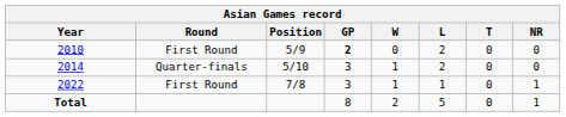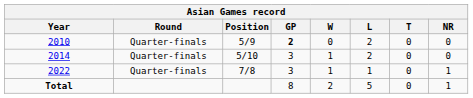 <table class="wikitable" style="text-align: center; width=900px;">
 <tr>
 <th colspan=9>Asian Games record</th>
 </tr>
 <tr>
 <th width=150>Year</th>
 <th width=150>Round</th>
 <th width=50>Position</th>
 <th width=50>GP</th>
 <th width=50>W</th>
 <th width=50>L</th>
 <th width=50>T</th>
 <th width=50>NR</th>
 </tr>
 <tr style="background:">
 <td> <a href='#'>2010</a></td>
-<td>First Round</td>
+<td>Quarter-finals</td>
 <td>5/9</td>
 <td><strong>2</strong></td>
 <td>0</td>
 <td>2</td>
 <td>0</td>
 <td>0</td>
 </tr>
 <tr style="background:">
 <td> <a href='#'>2014</a></td>
 <td>Quarter-finals</td>
 <td>5/10</td>
 <td>3</td>
 <td>1</td>
 <td>2</td>
 <td>0</td>
 <td>0</td>
 </tr>
 <tr style="background:">
 <td> <a href='#'>2022</a></td>
-<td>First Round</td>
+<td>Quarter-finals</td>
 <td>7/8</td>
 <td>3</td>
 <td>1</td>
 <td>1</td>
 <td>0</td>
 <td>1</td>
 </tr>
 <tr>
 <td><strong>Total</strong></td>
 <td></td>
 <td></td>
 <td>8</td>
 <td>2</td>
 <td>5</td>
 <td>0</td>
 <td>1</td>
 </tr>
 </table>
